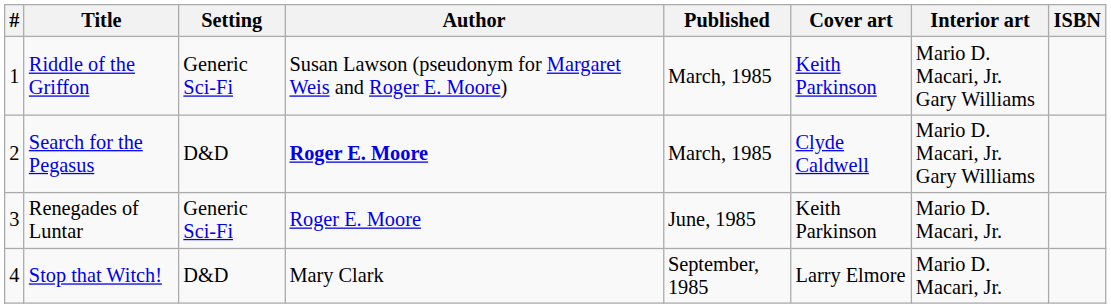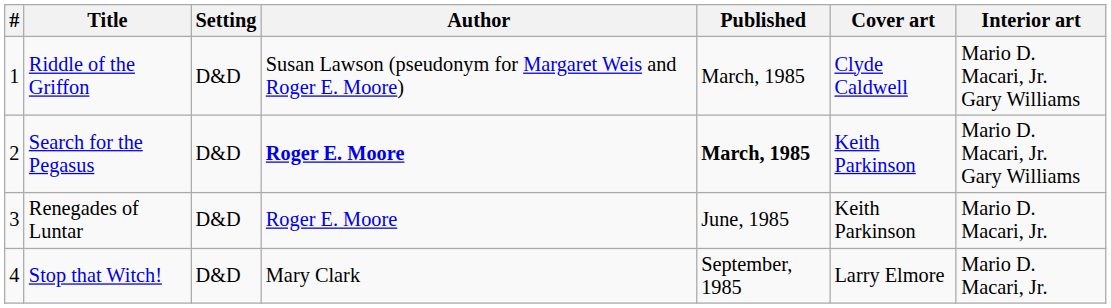 <table class="sortable wikitable">
 <tr>
 <th>#</th>
 <th>Title</th>
 <th>Setting</th>
 <th>Author</th>
 <th>Published</th>
 <th>Cover art</th>
 <th>Interior art</th>
-<th>ISBN</th>
 </tr>
 <tr>
 <td>1</td>
 <td><a href='#'>Riddle of the Griffon</a></td>
-<td>Generic <a href='#'>Sci-Fi</a></td>
+<td>D&D</td>
 <td>Susan Lawson (pseudonym for <a href='#'>Margaret Weis</a> and <a href='#'>Roger E. Moore</a>)</td>
 <td>March, 1985</td>
-<td><a href='#'>Keith Parkinson</a></td>
+<td><a href='#'>Clyde Caldwell</a></td>
 <td>Mario D. Macari, Jr.<br>Gary Williams</td>
-<td></td>
 </tr>
 <tr>
 <td>2</td>
 <td><a href='#'>Search for the Pegasus</a></td>
 <td>D&D</td>
 <td><strong><a href='#'>Roger E. Moore</a></strong></td>
-<td>March, 1985</td>
-<td><a href='#'>Clyde Caldwell</a></td>
+<td><strong>March, 1985</strong></td>
+<td><a href='#'>Keith Parkinson</a></td>
 <td>Mario D. Macari, Jr.<br>Gary Williams</td>
-<td></td>
 </tr>
 <tr>
 <td>3</td>
 <td>Renegades of Luntar</td>
-<td>Generic <a href='#'>Sci-Fi</a></td>
+<td>D&D</td>
 <td><a href='#'>Roger E. Moore</a></td>
 <td>June, 1985</td>
 <td>Keith Parkinson</td>
 <td>Mario D. Macari, Jr.</td>
-<td></td>
 </tr>
 <tr>
 <td>4</td>
 <td><a href='#'>Stop that Witch!</a></td>
 <td>D&D</td>
 <td>Mary Clark</td>
 <td>September, 1985</td>
 <td>Larry Elmore</td>
 <td>Mario D. Macari, Jr.</td>
-<td></td>
 </tr>
 </table>
